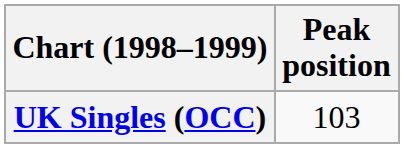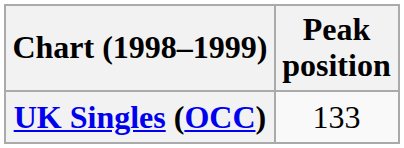 <table class="wikitable sortable plainrowheaders" style="text-align:center">
 <tr>
 <th scope="col">Chart (1998–1999)</th>
 <th scope="col">Peak<br>position</th>
 </tr>
 <tr>
 </tr>
 <tr>
 </tr>
 <tr>
 <th scope="row"><a href='#'>UK Singles</a> (<a href='#'>OCC</a>)</th>
-<td>103</td>
+<td>133</td>
 </tr>
 <tr>
 </tr>
 <tr>
 </tr>
 <tr>
 </tr>
 <tr>
 </tr>
 </table>
